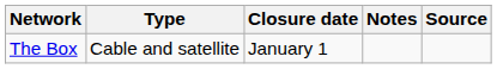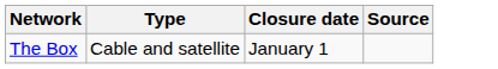 <table class="wikitable sortable">
 <tr>
 <th>Network</th>
 <th>Type</th>
 <th>Closure date</th>
-<th>Notes</th>
 <th>Source</th>
 </tr>
 <tr>
 <td><a href='#'>The Box</a></td>
 <td>Cable and satellite</td>
 <td>January 1</td>
 <td></td>
-<td></td>
 </tr>
 </table>
